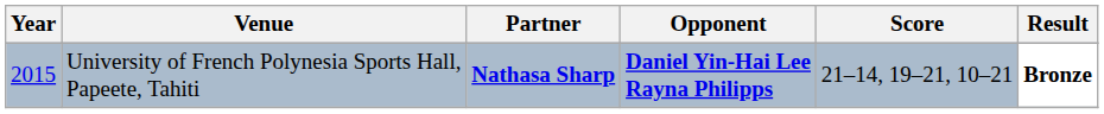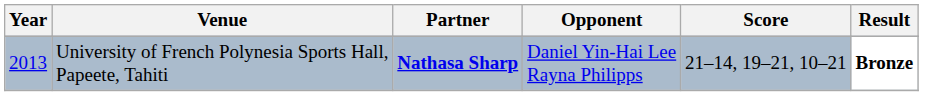 <table class="sortable wikitable" style="font-size: 90%;">
 <tr>
 <th>Year</th>
 <th>Venue</th>
 <th>Partner</th>
 <th>Opponent</th>
 <th>Score</th>
 <th>Result</th>
 </tr>
 <tr>
 </tr>
 <tr style="background:#AABBCC">
-<td align="center"><a href='#'>2015</a></td>
+<td align="center"><a href='#'>2013</a></td>
 <td align="left">University of French Polynesia Sports Hall,<br> Papeete, Tahiti</td>
 <td align="left"><strong> <a href='#'>Nathasa Sharp</a></strong></td>
-<td align="left"><strong> <a href='#'>Daniel Yin-Hai Lee</a><br> <a href='#'>Rayna Philipps</a></strong></td>
+<td align="left"> <a href='#'>Daniel Yin-Hai Lee</a><br> <a href='#'>Rayna Philipps</a></td>
 <td align="center">21–14, 19–21, 10–21</td>
 <td style="text-align:left; background:white"> <strong>Bronze</strong></td>
 </tr>
 <tr>
 </tr>
 </table>
